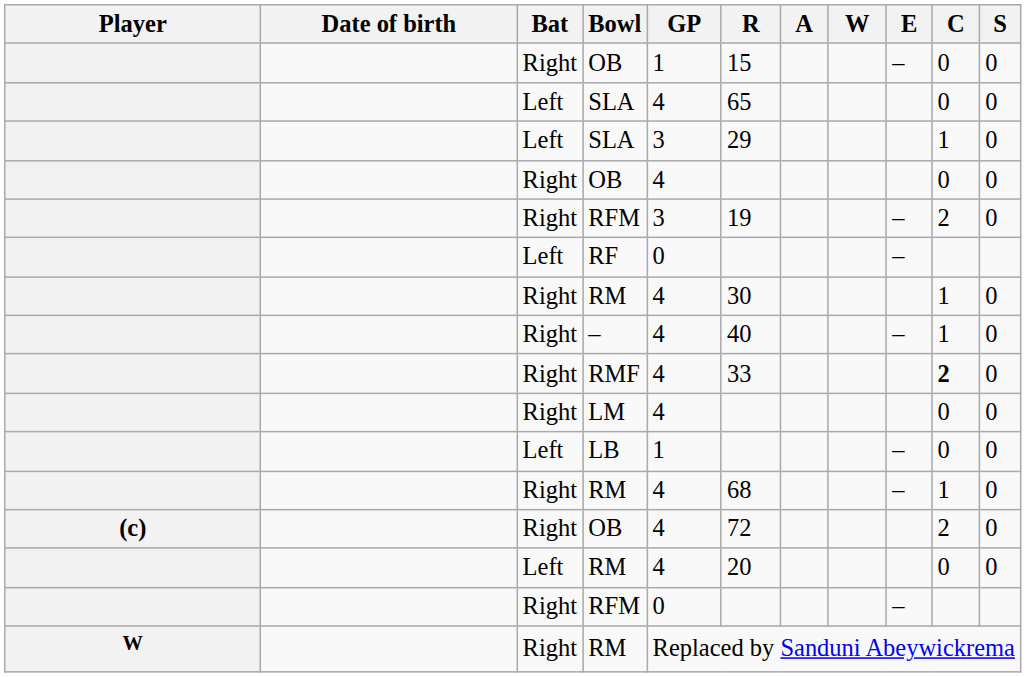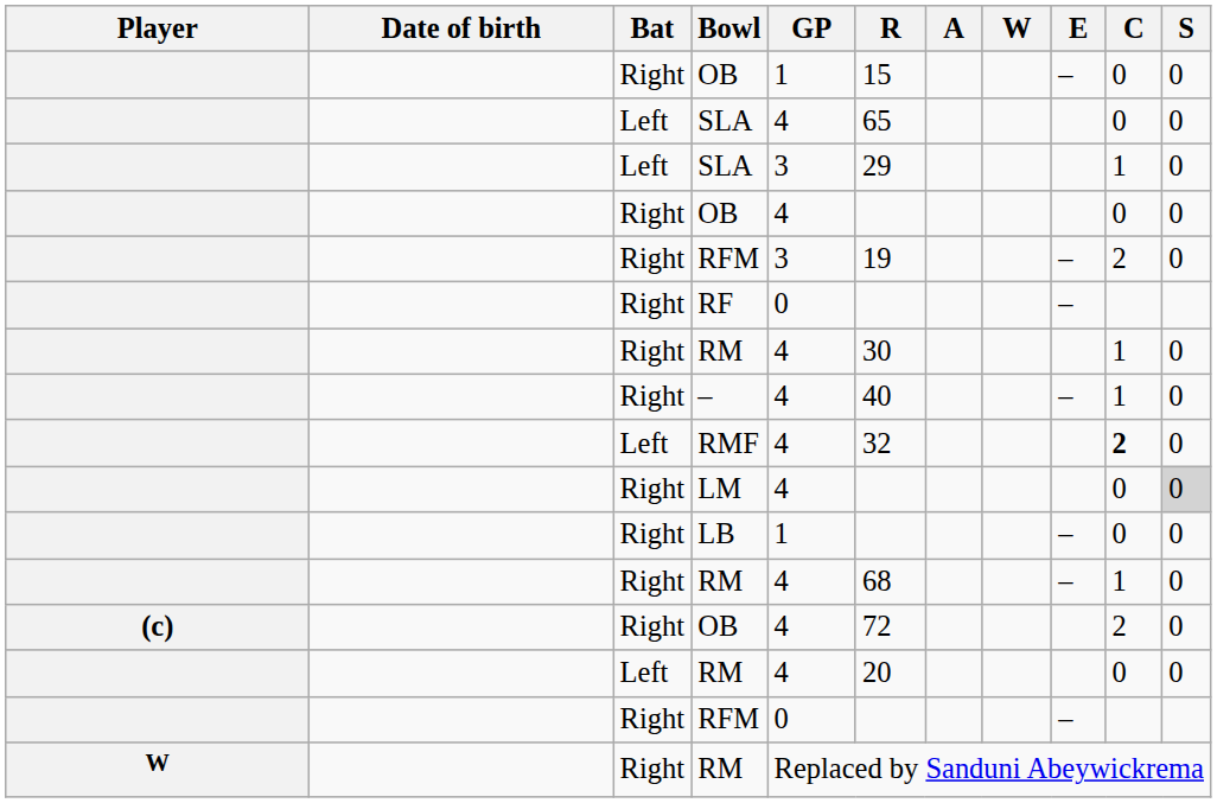 <table class="wikitable sortable plainrowheaders">
 <tr>
 <th scope="col" width="160">Player</th>
 <th scope="col" width="160">Date of birth</th>
 <th scope="col">Bat</th>
 <th scope="col">Bowl</th>
 <th scope="col">GP</th>
 <th scope="col">R</th>
 <th scope="col">A</th>
 <th scope="col">W</th>
 <th scope="col">E</th>
 <th scope="col">C</th>
 <th scope="col">S</th>
 </tr>
 <tr>
 <th scope="row"></th>
 <td></td>
 <td>Right</td>
 <td>OB</td>
 <td>1</td>
 <td>15</td>
 <td></td>
 <td></td>
 <td>–</td>
 <td>0</td>
 <td>0</td>
 </tr>
 <tr>
 <th scope="row"></th>
 <td></td>
 <td>Left</td>
 <td>SLA</td>
 <td>4</td>
 <td>65</td>
 <td></td>
 <td></td>
 <td></td>
 <td>0</td>
 <td>0</td>
 </tr>
 <tr>
 <th scope="row"></th>
 <td></td>
 <td>Left</td>
 <td>SLA</td>
 <td>3</td>
 <td>29</td>
 <td></td>
 <td></td>
 <td></td>
 <td>1</td>
 <td>0</td>
 </tr>
 <tr>
 <th scope="row"></th>
 <td></td>
 <td>Right</td>
 <td>OB</td>
 <td>4</td>
 <td></td>
 <td></td>
 <td></td>
 <td></td>
 <td>0</td>
 <td>0</td>
 </tr>
 <tr>
 <th scope="row"></th>
 <td></td>
 <td>Right</td>
 <td>RFM</td>
 <td>3</td>
 <td>19</td>
 <td></td>
 <td></td>
 <td>–</td>
 <td>2</td>
 <td>0</td>
 </tr>
 <tr>
 <th scope="row"></th>
 <td></td>
-<td>Left</td>
+<td>Right</td>
 <td>RF</td>
 <td>0</td>
 <td></td>
 <td></td>
 <td></td>
 <td>–</td>
 <td></td>
 <td></td>
 </tr>
 <tr>
 <th scope="row"></th>
 <td></td>
 <td>Right</td>
 <td>RM</td>
 <td>4</td>
 <td>30</td>
 <td></td>
 <td></td>
 <td></td>
 <td>1</td>
 <td>0</td>
 </tr>
 <tr>
 <th scope="row"> </th>
 <td></td>
 <td>Right</td>
 <td>–</td>
 <td>4</td>
 <td>40</td>
 <td></td>
 <td></td>
 <td>–</td>
 <td>1</td>
 <td>0</td>
 </tr>
 <tr>
 <th scope="row"></th>
 <td></td>
-<td>Right</td>
+<td>Left</td>
 <td>RMF</td>
 <td>4</td>
-<td>33</td>
+<td>32</td>
 <td></td>
 <td></td>
 <td></td>
 <td><strong>2</strong></td>
 <td>0</td>
 </tr>
 <tr>
 <th scope="row"></th>
 <td></td>
 <td>Right</td>
 <td>LM</td>
 <td>4</td>
 <td></td>
 <td></td>
 <td></td>
 <td></td>
 <td>0</td>
-<td>0</td>
+<td style="background: lightgrey;">0</td>
 </tr>
 <tr>
 <th scope="row"></th>
 <td></td>
-<td>Left</td>
+<td>Right</td>
 <td>LB</td>
 <td>1</td>
 <td></td>
 <td></td>
 <td></td>
 <td>–</td>
 <td>0</td>
 <td>0</td>
 </tr>
 <tr>
 <th scope="row"></th>
 <td></td>
 <td>Right</td>
 <td>RM</td>
 <td>4</td>
 <td>68</td>
 <td></td>
 <td></td>
 <td>–</td>
 <td>1</td>
 <td>0</td>
 </tr>
 <tr>
 <th scope="row"> (c)</th>
 <td></td>
 <td>Right</td>
 <td>OB</td>
 <td>4</td>
 <td>72</td>
 <td></td>
 <td></td>
 <td></td>
 <td>2</td>
 <td>0</td>
 </tr>
 <tr>
 <th scope="row"></th>
 <td></td>
 <td>Left</td>
 <td>RM</td>
 <td>4</td>
 <td>20</td>
 <td></td>
 <td></td>
 <td></td>
 <td>0</td>
 <td>0</td>
 </tr>
 <tr>
 <th scope="row"></th>
 <td></td>
 <td>Right</td>
 <td>RFM</td>
 <td>0</td>
 <td></td>
 <td></td>
 <td></td>
 <td>–</td>
 <td></td>
 <td></td>
 </tr>
 <tr class="sortbottom">
 <th scope="row"><sup>W</sup></th>
 <td></td>
 <td>Right</td>
 <td>RM</td>
 <td colspan="7">Replaced by <a href='#'>Sanduni Abeywickrema</a></td>
 </tr>
 </table>
